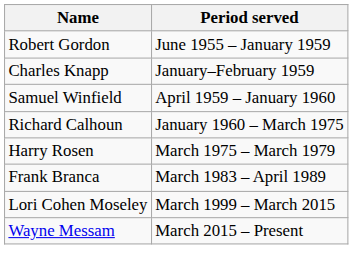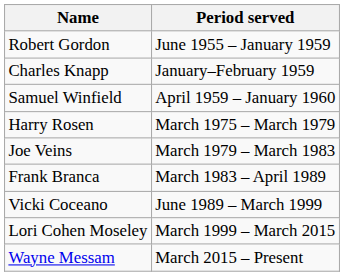 <table class="wikitable mw-collapsible">
 <tr>
 <th scope="col">Name</th>
 <th scope="col">Period served</th>
 </tr>
 <tr>
 <td scope="row">Robert Gordon</td>
 <td>June 1955 – January 1959</td>
 </tr>
 <tr>
 <td scope="row">Charles Knapp</td>
 <td>January–February 1959</td>
 </tr>
 <tr>
 <td scope="row">Samuel Winfield</td>
 <td>April 1959 – January 1960</td>
 </tr>
 <tr>
-<td scope="row">Richard Calhoun</td>
-<td>January 1960 – March 1975</td>
-</tr>
-<tr>
 <td scope="row">Harry Rosen</td>
 <td>March 1975 – March 1979</td>
 </tr>
 <tr>
+<td scope="row">Joe Veins</td>
+<td>March 1979 – March 1983</td>
+</tr>
+<tr>
 <td scope="row">Frank Branca</td>
 <td>March 1983 – April 1989</td>
+</tr>
+<tr>
+<td scope="row">Vicki Coceano</td>
+<td>June 1989 – March 1999</td>
 </tr>
 <tr>
 <td scope="row">Lori Cohen Moseley</td>
 <td>March 1999 – March 2015</td>
 </tr>
 <tr>
 <td scope="row"><a href='#'>Wayne Messam</a></td>
 <td>March 2015 – Present</td>
 </tr>
 </table>
